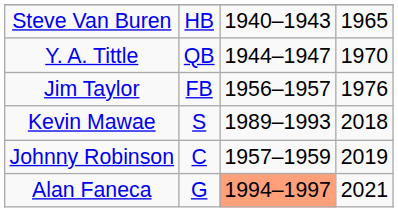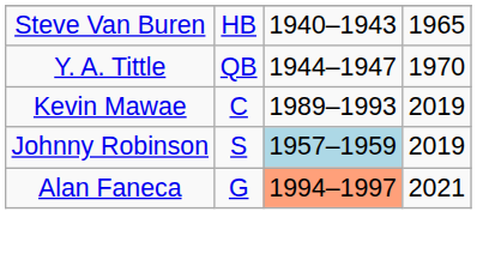 <table class="wikitable" style="text-align:center">
 <tr>
 </tr>
 <tr>
 <td><a href='#'>Steve Van Buren</a></td>
 <td><a href='#'>HB</a></td>
 <td>1940–1943</td>
 <td>1965</td>
 </tr>
 <tr>
 <td><a href='#'>Y. A. Tittle</a></td>
 <td><a href='#'>QB</a></td>
 <td>1944–1947</td>
 <td>1970</td>
 </tr>
 <tr>
-<td><a href='#'>Jim Taylor</a></td>
-<td><a href='#'>FB</a></td>
-<td>1956–1957</td>
-<td>1976</td>
-</tr>
-<tr>
 <td><a href='#'>Kevin Mawae</a></td>
-<td><a href='#'>S</a></td>
+<td><a href='#'>C</a></td>
 <td>1989–1993</td>
-<td>2018</td>
+<td>2019</td>
 </tr>
 <tr>
 <td><a href='#'>Johnny Robinson</a></td>
-<td><a href='#'>C</a></td>
-<td>1957–1959</td>
+<td><a href='#'>S</a></td>
+<td style="background: lightblue;">1957–1959</td>
 <td>2019</td>
 </tr>
 <tr>
 <td><a href='#'>Alan Faneca</a></td>
 <td><a href='#'>G</a></td>
 <td style="background: lightsalmon;">1994–1997</td>
 <td>2021</td>
 </tr>
 </table>
